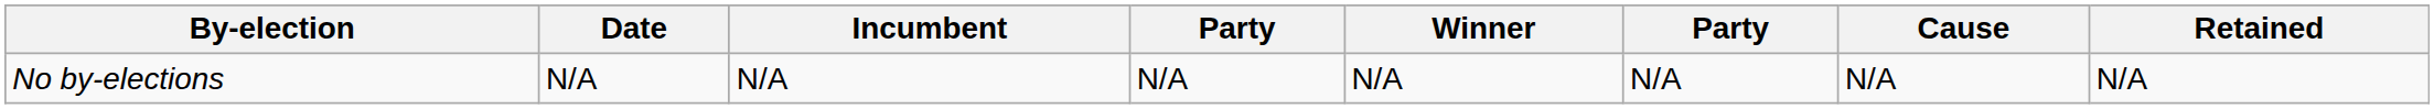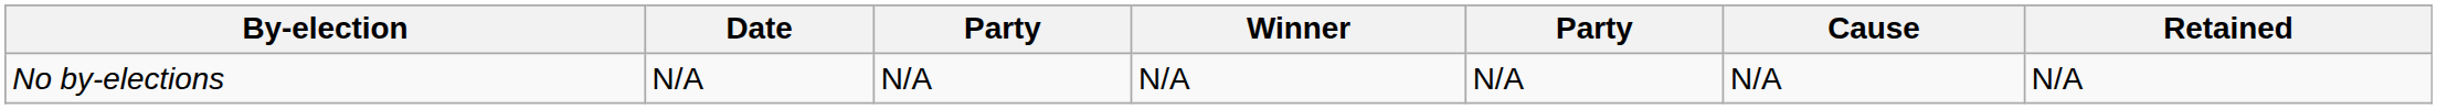 <table class="wikitable" style="width:100%">
 <tr>
 <th>By-election</th>
 <th>Date</th>
-<th>Incumbent</th>
 <th>Party</th>
 <th>Winner</th>
 <th>Party</th>
 <th>Cause</th>
 <th>Retained</th>
 </tr>
 <tr>
 <td><em>No by-elections</em></td>
 <td>N/A</td>
 <td>N/A</td>
 <td>N/A</td>
 <td>N/A</td>
 <td>N/A</td>
 <td>N/A</td>
-<td>N/A</td>
 </tr>
 </table>
